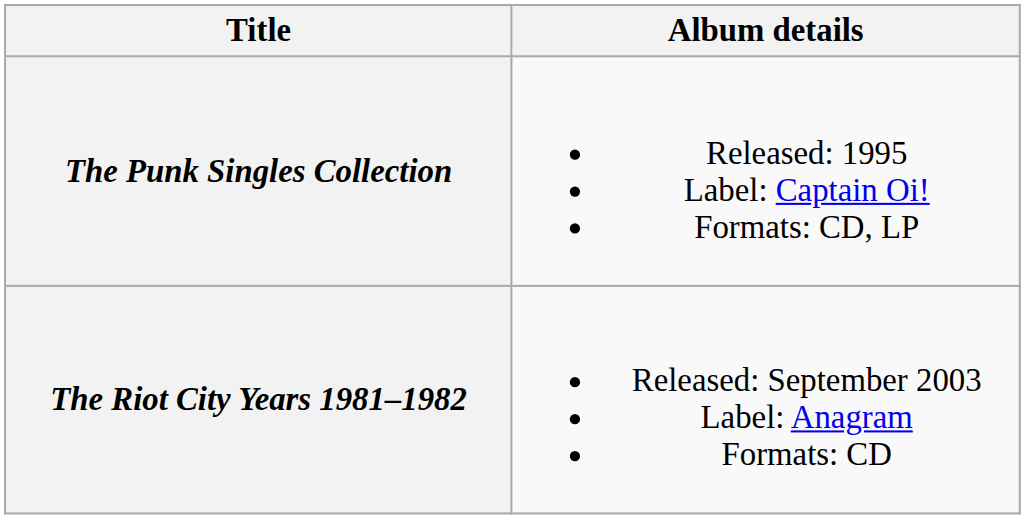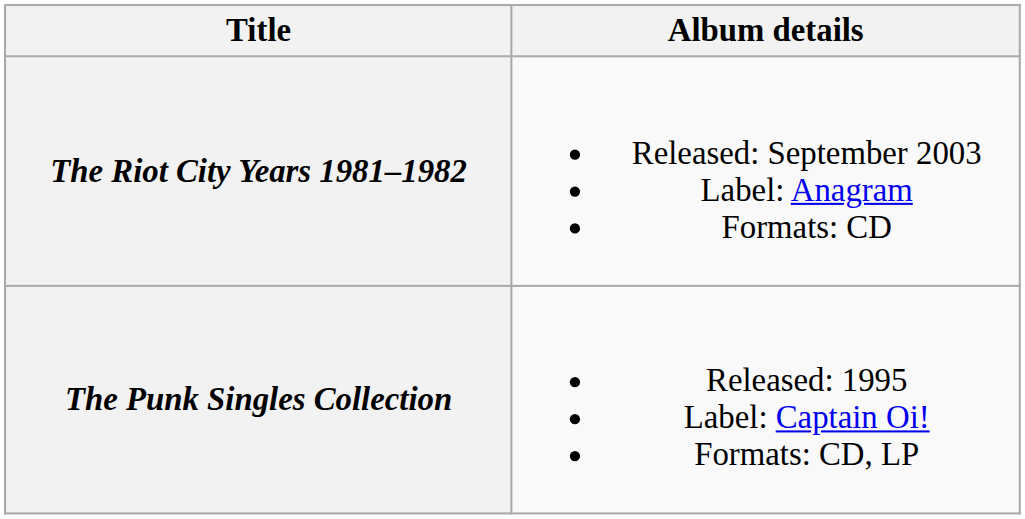 <table class="wikitable plainrowheaders" style="text-align:center;">
 <tr>
 <th scope="col" style="width:15em;">Title</th>
 <th scope="col" style="width:15em;">Album details</th>
 </tr>
 <tr>
+<th scope="row"><em>The Riot City Years 1981–1982</em></th>
+<td><br><ul><li>Released: September 2003</li><li>Label: <a href='#'>Anagram</a></li><li>Formats: CD</li></ul></td>
+</tr>
+<tr>
 <th scope="row"><em>The Punk Singles Collection</em></th>
 <td><br><ul><li>Released: 1995</li><li>Label: <a href='#'>Captain Oi!</a></li><li>Formats: CD, LP</li></ul></td>
 </tr>
-<tr>
-<th scope="row"><em>The Riot City Years 1981–1982</em></th>
-<td><br><ul><li>Released: September 2003</li><li>Label: <a href='#'>Anagram</a></li><li>Formats: CD</li></ul></td>
-</tr>
 </table>
